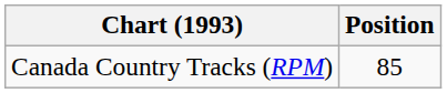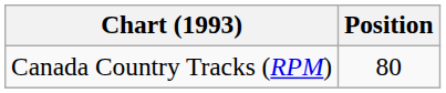 <table class="wikitable sortable">
 <tr>
 <th scope="col">Chart (1993)</th>
 <th scope="col">Position</th>
 </tr>
 <tr>
 <td>Canada Country Tracks (<em><a href='#'>RPM</a></em>)</td>
-<td align="center">85</td>
+<td align="center">80</td>
 </tr>
 </table>
